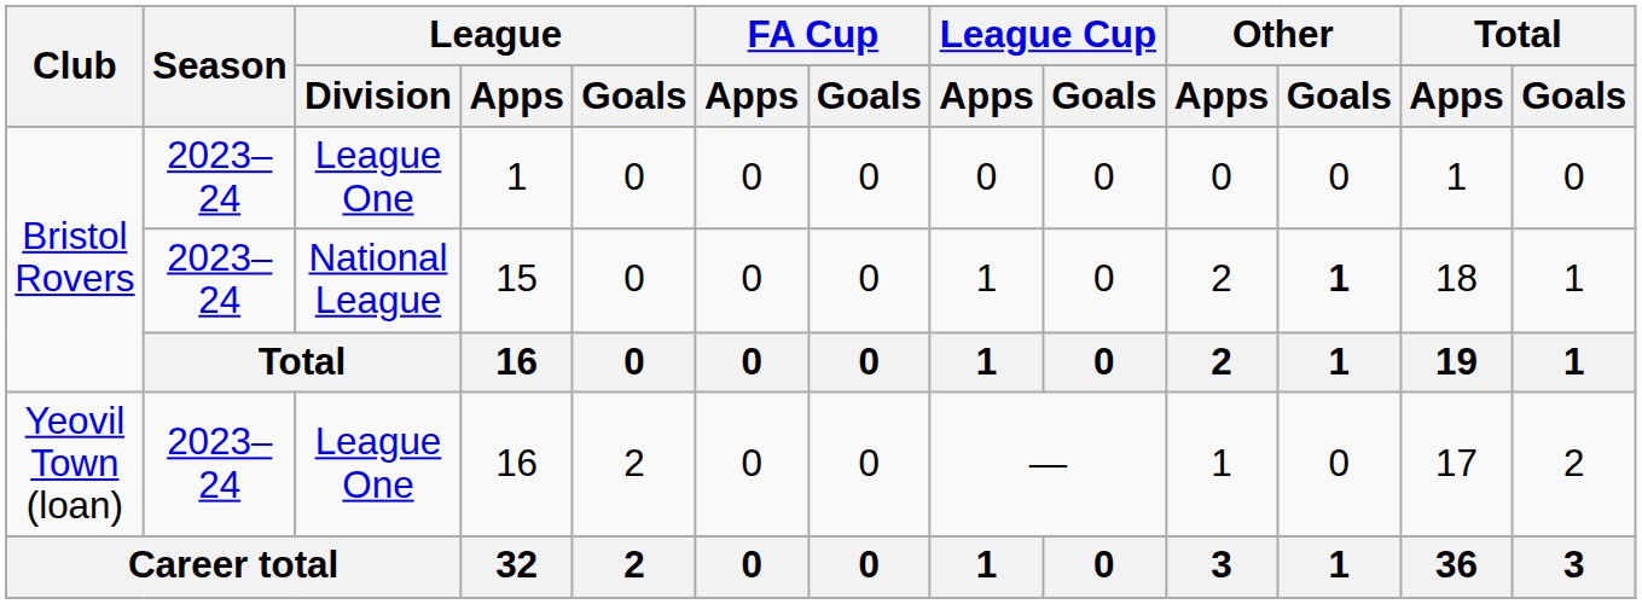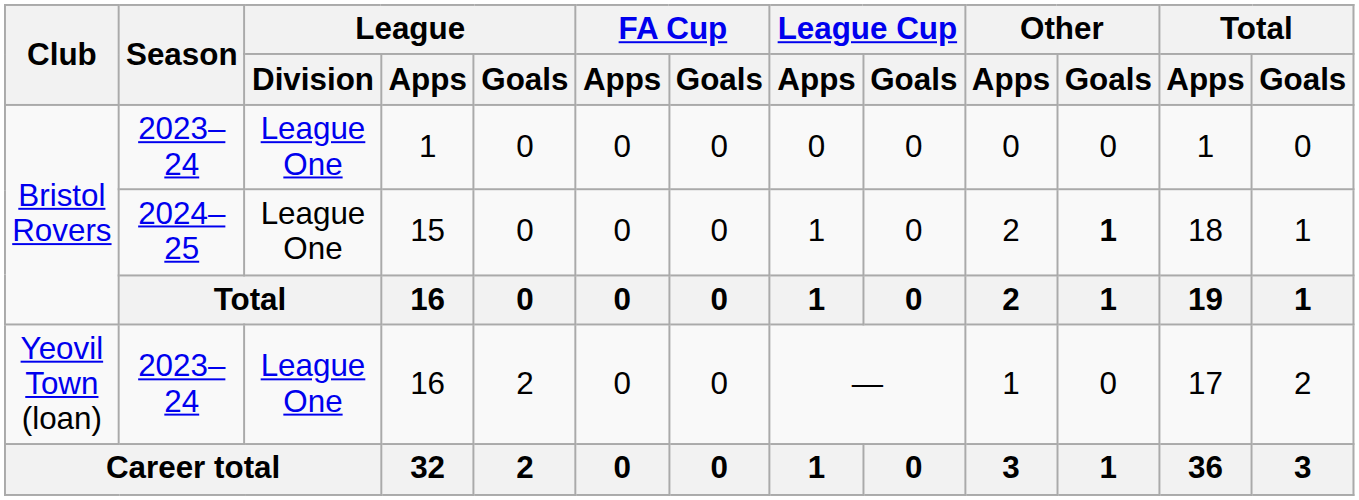 <table class="wikitable" style="text-align: center">
 <tr>
 <th rowspan="2">Club</th>
 <th rowspan="2">Season</th>
 <th colspan="3">League</th>
 <th colspan="2"><a href='#'>FA Cup</a></th>
 <th colspan="2"><a href='#'>League Cup</a></th>
 <th colspan="2">Other</th>
 <th colspan="2">Total</th>
 </tr>
 <tr>
 <th>Division</th>
 <th>Apps</th>
 <th>Goals</th>
 <th>Apps</th>
 <th>Goals</th>
 <th>Apps</th>
 <th>Goals</th>
 <th>Apps</th>
 <th>Goals</th>
 <th>Apps</th>
 <th>Goals</th>
 </tr>
 <tr>
 <td rowspan="3"><a href='#'>Bristol Rovers</a></td>
 <td><a href='#'>2023–24</a></td>
 <td><a href='#'>League One</a></td>
 <td>1</td>
 <td>0</td>
 <td>0</td>
 <td>0</td>
 <td>0</td>
 <td>0</td>
 <td>0</td>
 <td>0</td>
 <td>1</td>
 <td>0</td>
 </tr>
 <tr>
-<td><a href='#'>2023–24</a></td>
-<td><a href='#'>National League</a></td>
+<td><a href='#'>2024–25</a></td>
+<td>League One</td>
 <td>15</td>
 <td>0</td>
 <td>0</td>
 <td>0</td>
 <td>1</td>
 <td>0</td>
 <td>2</td>
 <td><strong>1</strong></td>
 <td>18</td>
 <td>1</td>
 </tr>
 <tr>
 <th colspan="2">Total</th>
 <th>16</th>
 <th>0</th>
 <th>0</th>
 <th>0</th>
 <th>1</th>
 <th>0</th>
 <th>2</th>
 <th>1</th>
 <th>19</th>
 <th>1</th>
 </tr>
 <tr>
 <td><a href='#'>Yeovil Town</a> (loan)</td>
 <td><a href='#'>2023–24</a></td>
 <td><a href='#'>League One</a></td>
 <td>16</td>
 <td>2</td>
 <td>0</td>
 <td>0</td>
 <td colspan="2">—</td>
 <td>1</td>
 <td>0</td>
 <td>17</td>
 <td>2</td>
 </tr>
 <tr>
 <th colspan="3">Career total</th>
 <th>32</th>
 <th>2</th>
 <th>0</th>
 <th>0</th>
 <th>1</th>
 <th>0</th>
 <th>3</th>
 <th>1</th>
 <th>36</th>
 <th>3</th>
 </tr>
 </table>
